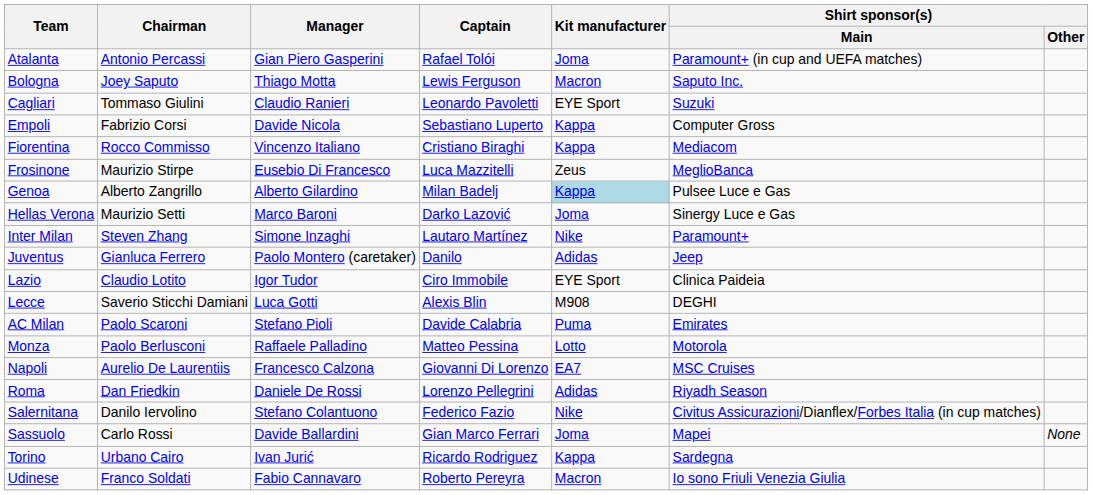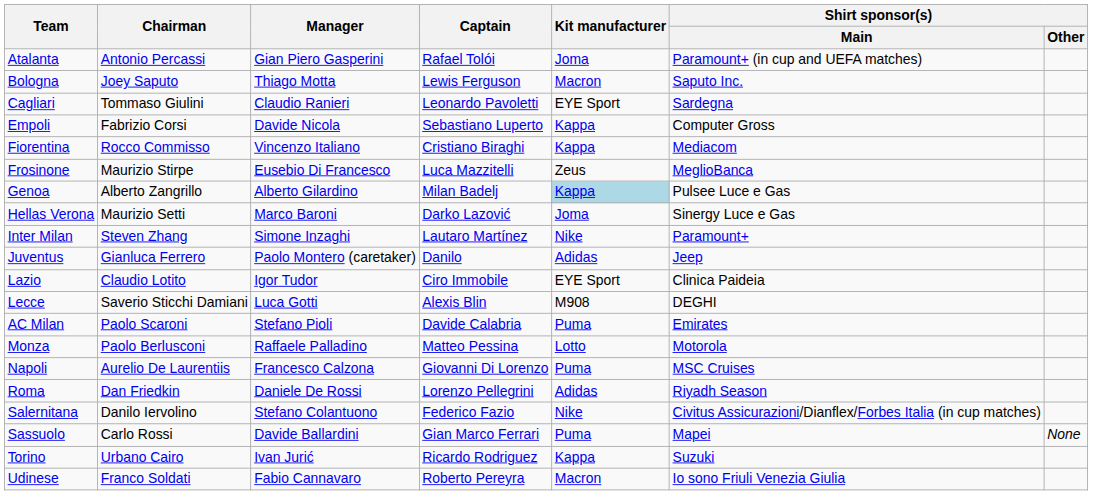 <table class="wikitable">
 <tr>
 <th rowspan="2">Team</th>
 <th rowspan="2">Chairman</th>
 <th rowspan="2">Manager</th>
 <th rowspan="2">Captain</th>
 <th rowspan="2">Kit manufacturer</th>
 <th colspan="2">Shirt sponsor(s)</th>
 </tr>
 <tr>
 <th>Main</th>
 <th>Other</th>
 </tr>
 <tr>
 <td><a href='#'>Atalanta</a></td>
 <td> <a href='#'>Antonio Percassi</a></td>
 <td> <a href='#'>Gian Piero Gasperini</a></td>
 <td> <a href='#'>Rafael Tolói</a></td>
 <td><a href='#'>Joma</a></td>
 <td><a href='#'>Paramount+</a> (in cup and UEFA matches)</td>
 <td></td>
 </tr>
 <tr>
 <td><a href='#'>Bologna</a></td>
 <td> <a href='#'>Joey Saputo</a></td>
 <td> <a href='#'>Thiago Motta</a></td>
 <td> <a href='#'>Lewis Ferguson</a></td>
 <td><a href='#'>Macron</a></td>
 <td><a href='#'>Saputo Inc.</a></td>
 <td></td>
 </tr>
 <tr>
 <td><a href='#'>Cagliari</a></td>
 <td> Tommaso Giulini</td>
 <td> <a href='#'>Claudio Ranieri</a></td>
 <td> <a href='#'>Leonardo Pavoletti</a></td>
 <td>EYE Sport</td>
-<td><a href='#'>Suzuki</a></td>
+<td><a href='#'>Sardegna</a></td>
 <td></td>
 </tr>
 <tr>
 <td><a href='#'>Empoli</a></td>
 <td> Fabrizio Corsi</td>
 <td> <a href='#'>Davide Nicola</a></td>
 <td> <a href='#'>Sebastiano Luperto</a></td>
 <td><a href='#'>Kappa</a></td>
 <td>Computer Gross</td>
 <td></td>
 </tr>
 <tr>
 <td><a href='#'>Fiorentina</a></td>
 <td> <a href='#'>Rocco Commisso</a></td>
 <td> <a href='#'>Vincenzo Italiano</a></td>
 <td> <a href='#'>Cristiano Biraghi</a></td>
 <td><a href='#'>Kappa</a></td>
 <td><a href='#'>Mediacom</a></td>
 <td></td>
 </tr>
 <tr>
 <td><a href='#'>Frosinone</a></td>
 <td> Maurizio Stirpe</td>
 <td> <a href='#'>Eusebio Di Francesco</a></td>
 <td> <a href='#'>Luca Mazzitelli</a></td>
 <td>Zeus</td>
 <td><a href='#'>MeglioBanca</a></td>
 <td></td>
 </tr>
 <tr>
 <td><a href='#'>Genoa</a></td>
 <td> Alberto Zangrillo</td>
 <td> <a href='#'>Alberto Gilardino</a></td>
 <td> <a href='#'>Milan Badelj</a></td>
 <td style="background: lightblue;"><a href='#'>Kappa</a></td>
 <td>Pulsee Luce e Gas</td>
 <td></td>
 </tr>
 <tr>
 <td><a href='#'>Hellas Verona</a></td>
 <td> Maurizio Setti</td>
 <td> <a href='#'>Marco Baroni</a></td>
 <td> <a href='#'>Darko Lazović</a></td>
 <td><a href='#'>Joma</a></td>
 <td>Sinergy Luce e Gas</td>
 <td></td>
 </tr>
 <tr>
 <td><a href='#'>Inter Milan</a></td>
 <td> <a href='#'>Steven Zhang</a></td>
 <td> <a href='#'>Simone Inzaghi</a></td>
 <td> <a href='#'>Lautaro Martínez</a></td>
 <td><a href='#'>Nike</a></td>
 <td><a href='#'>Paramount+</a></td>
 <td></td>
 </tr>
 <tr>
 <td><a href='#'>Juventus</a></td>
 <td> <a href='#'>Gianluca Ferrero</a></td>
 <td> <a href='#'>Paolo Montero</a> (caretaker)</td>
 <td> <a href='#'>Danilo</a></td>
 <td><a href='#'>Adidas</a></td>
 <td><a href='#'>Jeep</a></td>
 <td></td>
 </tr>
 <tr>
 <td><a href='#'>Lazio</a></td>
 <td> <a href='#'>Claudio Lotito</a></td>
 <td> <a href='#'>Igor Tudor</a></td>
 <td> <a href='#'>Ciro Immobile</a></td>
 <td>EYE Sport</td>
 <td>Clinica Paideia</td>
 <td></td>
 </tr>
 <tr>
 <td><a href='#'>Lecce</a></td>
 <td> Saverio Sticchi Damiani</td>
 <td> <a href='#'>Luca Gotti</a></td>
 <td> <a href='#'>Alexis Blin</a></td>
 <td>M908</td>
 <td>DEGHI</td>
 <td></td>
 </tr>
 <tr>
 <td><a href='#'>AC Milan</a></td>
 <td> <a href='#'>Paolo Scaroni</a></td>
 <td> <a href='#'>Stefano Pioli</a></td>
 <td> <a href='#'>Davide Calabria</a></td>
 <td><a href='#'>Puma</a></td>
 <td><a href='#'>Emirates</a></td>
 <td></td>
 </tr>
 <tr>
 <td><a href='#'>Monza</a></td>
 <td> <a href='#'>Paolo Berlusconi</a></td>
 <td> <a href='#'>Raffaele Palladino</a></td>
 <td> <a href='#'>Matteo Pessina</a></td>
 <td><a href='#'>Lotto</a></td>
 <td><a href='#'>Motorola</a></td>
 <td></td>
 </tr>
 <tr>
 <td><a href='#'>Napoli</a></td>
 <td> <a href='#'>Aurelio De Laurentiis</a></td>
 <td> <a href='#'>Francesco Calzona</a></td>
 <td> <a href='#'>Giovanni Di Lorenzo</a></td>
-<td><a href='#'>EA7</a></td>
+<td><a href='#'>Puma</a></td>
 <td><a href='#'>MSC Cruises</a></td>
 <td></td>
 </tr>
 <tr>
 <td><a href='#'>Roma</a></td>
 <td> <a href='#'>Dan Friedkin</a></td>
 <td> <a href='#'>Daniele De Rossi</a></td>
 <td> <a href='#'>Lorenzo Pellegrini</a></td>
 <td><a href='#'>Adidas</a></td>
 <td><a href='#'>Riyadh Season</a></td>
 <td></td>
 </tr>
 <tr>
 <td><a href='#'>Salernitana</a></td>
 <td> Danilo Iervolino</td>
 <td> <a href='#'>Stefano Colantuono</a></td>
 <td> <a href='#'>Federico Fazio</a></td>
 <td><a href='#'>Nike</a></td>
 <td><a href='#'>Civitus Assicurazioni</a>/Dianflex/<a href='#'>Forbes Italia</a> (in cup matches)</td>
 <td></td>
 </tr>
 <tr>
 <td><a href='#'>Sassuolo</a></td>
 <td> Carlo Rossi</td>
 <td> <a href='#'>Davide Ballardini</a></td>
 <td> <a href='#'>Gian Marco Ferrari</a></td>
-<td><a href='#'>Joma</a></td>
+<td><a href='#'>Puma</a></td>
 <td><a href='#'>Mapei</a></td>
 <td><em>None</em></td>
 </tr>
 <tr>
 <td><a href='#'>Torino</a></td>
 <td> <a href='#'>Urbano Cairo</a></td>
 <td> <a href='#'>Ivan Jurić</a></td>
 <td> <a href='#'>Ricardo Rodriguez</a></td>
 <td><a href='#'>Kappa</a></td>
-<td><a href='#'>Sardegna</a></td>
+<td><a href='#'>Suzuki</a></td>
 <td></td>
 </tr>
 <tr>
 <td><a href='#'>Udinese</a></td>
 <td> <a href='#'>Franco Soldati</a></td>
 <td> <a href='#'>Fabio Cannavaro</a></td>
 <td> <a href='#'>Roberto Pereyra</a></td>
 <td><a href='#'>Macron</a></td>
 <td><a href='#'>Io sono Friuli Venezia Giulia</a></td>
 <td></td>
 </tr>
 </table>
